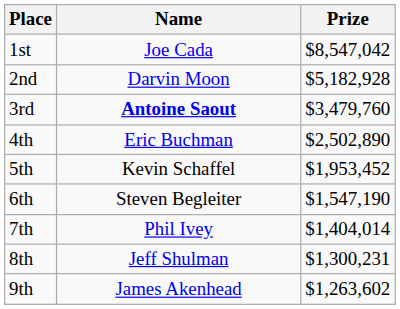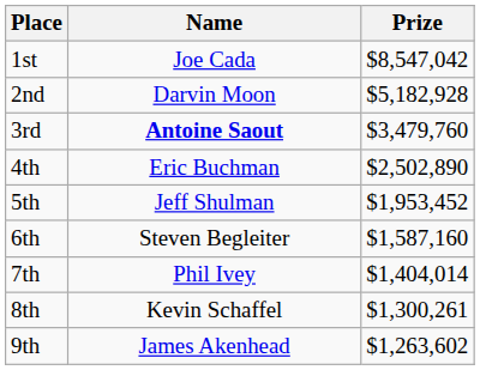 <table class="wikitable">
 <tr>
 <th>Place</th>
 <th width="200">Name</th>
 <th>Prize</th>
 </tr>
 <tr>
 <td>1st</td>
 <td align=center><a href='#'>Joe Cada</a></td>
 <td>$8,547,042</td>
 </tr>
 <tr>
 <td>2nd</td>
 <td align=center><a href='#'>Darvin Moon</a></td>
 <td>$5,182,928</td>
 </tr>
 <tr>
 <td>3rd</td>
 <td align=center><strong><a href='#'>Antoine Saout</a></strong></td>
 <td>$3,479,760</td>
 </tr>
 <tr>
 <td>4th</td>
 <td align=center><a href='#'>Eric Buchman</a></td>
 <td>$2,502,890</td>
 </tr>
 <tr>
 <td>5th</td>
-<td align=center>Kevin Schaffel</td>
+<td align=center><a href='#'>Jeff Shulman</a></td>
 <td>$1,953,452</td>
 </tr>
 <tr>
 <td>6th</td>
 <td align=center>Steven Begleiter</td>
-<td>$1,547,190</td>
+<td>$1,587,160</td>
 </tr>
 <tr>
 <td>7th</td>
 <td align=center><a href='#'>Phil Ivey</a></td>
 <td>$1,404,014</td>
 </tr>
 <tr>
 <td>8th</td>
-<td align=center><a href='#'>Jeff Shulman</a></td>
-<td>$1,300,231</td>
+<td align=center>Kevin Schaffel</td>
+<td>$1,300,261</td>
 </tr>
 <tr>
 <td>9th</td>
 <td align=center><a href='#'>James Akenhead</a></td>
 <td>$1,263,602</td>
 </tr>
 </table>
